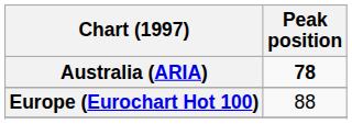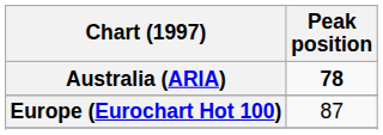 <table class="wikitable sortable plainrowheaders">
 <tr>
 <th>Chart (1997)</th>
 <th>Peak<br>position</th>
 </tr>
 <tr>
 <th scope="row">Australia (<a href='#'>ARIA</a>)</th>
 <td align="center"><strong>78</strong></td>
 </tr>
 <tr>
 </tr>
 <tr>
 </tr>
 <tr>
 <th scope="row">Europe (<a href='#'>Eurochart Hot 100</a>)</th>
-<td align="center">88</td>
+<td align="center">87</td>
 </tr>
 <tr>
 </tr>
 <tr>
 </tr>
 <tr>
 </tr>
 <tr>
 </tr>
 <tr>
 </tr>
 <tr>
 </tr>
 <tr>
 </tr>
 </table>
